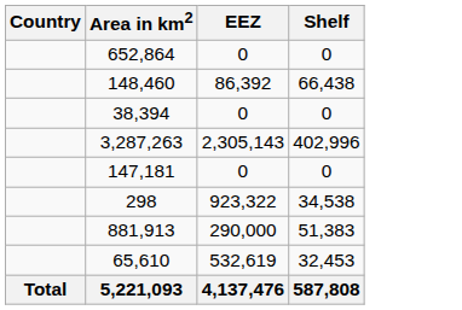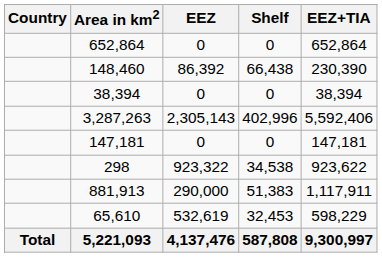 <table class="sortable wikitable" style="text-align: center">
 <tr>
 <th>Country</th>
 <th>Area in km<sup>2</sup></th>
 <th>EEZ</th>
 <th>Shelf</th>
+<th>EEZ+TIA</th>
 </tr>
 <tr>
 <td align="left"></td>
 <td>652,864</td>
 <td>0</td>
 <td>0</td>
+<td>652,864</td>
 </tr>
 <tr>
 <td align="left"></td>
 <td>148,460</td>
 <td>86,392</td>
 <td>66,438</td>
+<td>230,390</td>
 </tr>
 <tr>
 <td align="left"></td>
 <td>38,394</td>
 <td>0</td>
 <td>0</td>
+<td>38,394</td>
 </tr>
 <tr>
 <td align="left"></td>
 <td>3,287,263</td>
 <td>2,305,143</td>
 <td>402,996</td>
+<td>5,592,406</td>
 </tr>
 <tr>
 <td align="left"></td>
 <td>147,181</td>
 <td>0</td>
 <td>0</td>
+<td>147,181</td>
 </tr>
 <tr>
 <td align="left"></td>
 <td>298</td>
 <td>923,322</td>
 <td>34,538</td>
+<td>923,622</td>
 </tr>
 <tr>
 <td align="left"></td>
 <td>881,913</td>
 <td>290,000</td>
 <td>51,383</td>
+<td>1,117,911</td>
 </tr>
 <tr>
 <td align="left"></td>
 <td>65,610</td>
 <td>532,619</td>
 <td>32,453</td>
+<td>598,229</td>
 </tr>
 <tr>
 <th><strong>Total</strong></th>
 <th><strong>5,221,093</strong></th>
 <th><strong>4,137,476</strong></th>
 <th><strong>587,808</strong></th>
+<th><strong>9,300,997</strong></th>
 </tr>
 </table>
